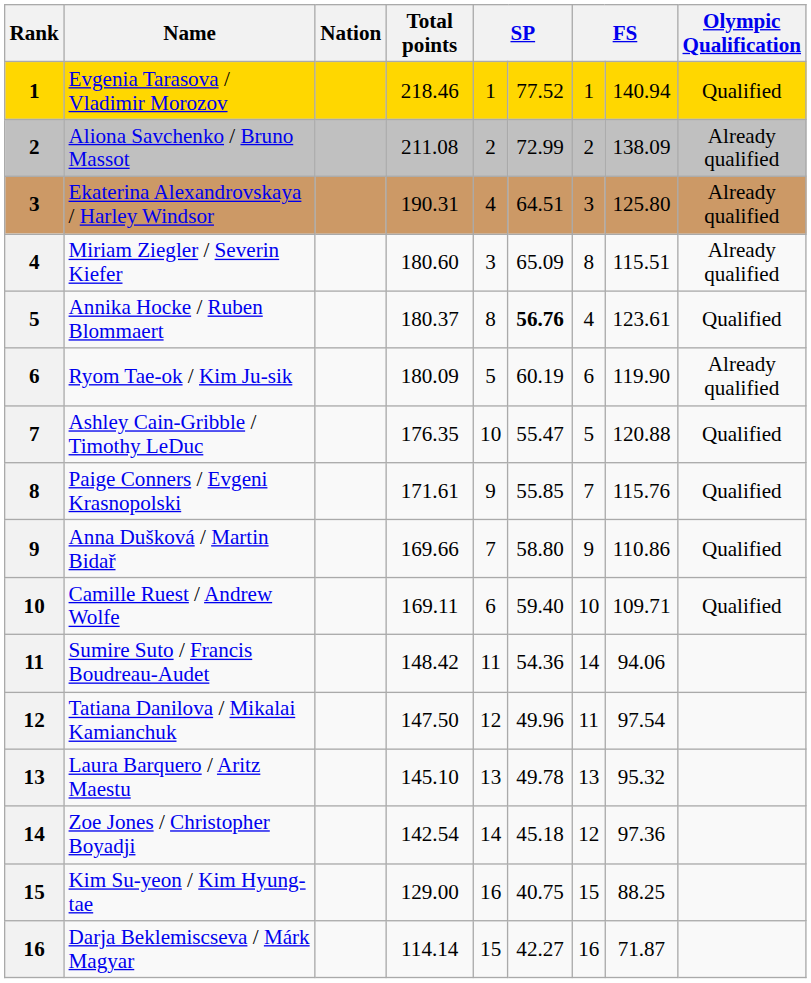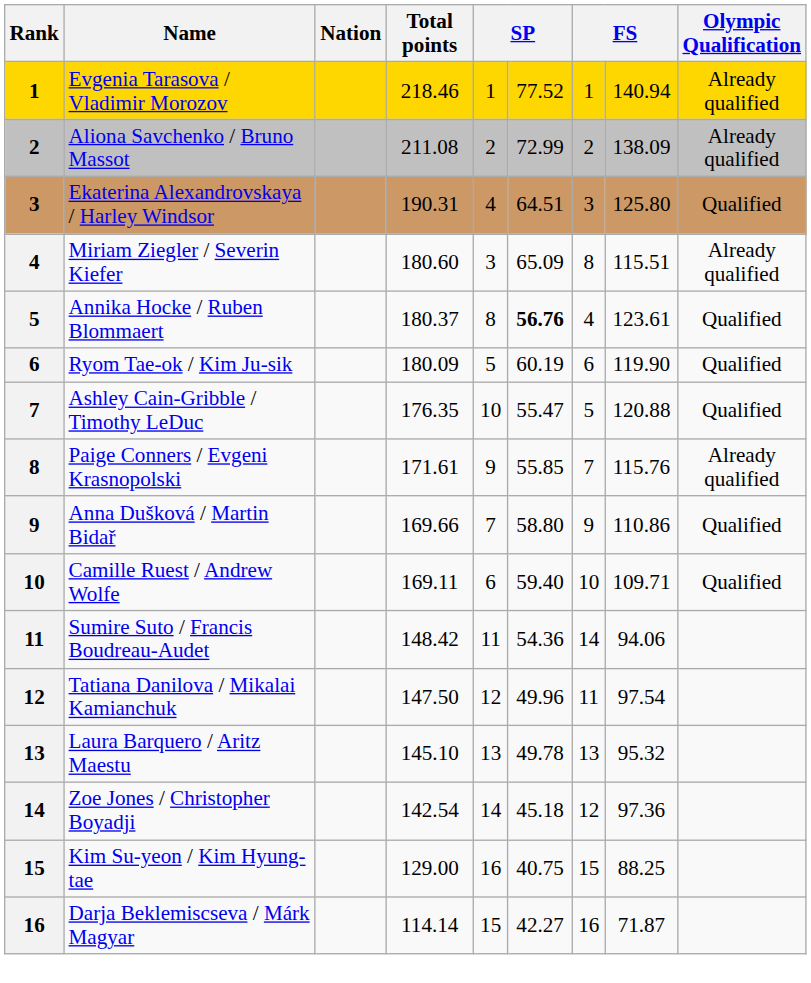 <table class="wikitable sortable">
 <tr>
 <th>Rank</th>
 <th>Name</th>
 <th>Nation</th>
 <th>Total points</th>
 <th colspan="2" width="80px"><a href='#'>SP</a></th>
 <th colspan="2" width="80px"><a href='#'>FS</a></th>
 <th width="80px"><a href='#'>Olympic Qualification</a></th>
 </tr>
 <tr bgcolor="gold">
 <td align="center"><strong>1</strong></td>
 <td><a href='#'>Evgenia Tarasova</a> / <a href='#'>Vladimir Morozov</a></td>
 <td></td>
 <td align="center">218.46</td>
 <td align="center">1</td>
 <td align="center">77.52</td>
 <td align="center">1</td>
 <td align="center">140.94</td>
-<td align="center">Qualified</td>
+<td align="center">Already qualified</td>
 </tr>
 <tr bgcolor="silver">
 <td align="center"><strong>2</strong></td>
 <td><a href='#'>Aliona Savchenko</a> / <a href='#'>Bruno Massot</a></td>
 <td></td>
 <td align="center">211.08</td>
 <td align="center">2</td>
 <td align="center">72.99</td>
 <td align="center">2</td>
 <td align="center">138.09</td>
 <td align="center">Already qualified</td>
 </tr>
 <tr bgcolor="cc9966">
 <td align="center"><strong>3</strong></td>
 <td><a href='#'>Ekaterina Alexandrovskaya</a> / <a href='#'>Harley Windsor</a></td>
 <td></td>
 <td align="center">190.31</td>
 <td align="center">4</td>
 <td align="center">64.51</td>
 <td align="center">3</td>
 <td align="center">125.80</td>
-<td align="center">Already qualified</td>
+<td align="center">Qualified</td>
 </tr>
 <tr>
 <th>4</th>
 <td><a href='#'>Miriam Ziegler</a> / <a href='#'>Severin Kiefer</a></td>
 <td></td>
 <td align="center">180.60</td>
 <td align="center">3</td>
 <td align="center">65.09</td>
 <td align="center">8</td>
 <td align="center">115.51</td>
 <td align="center">Already qualified</td>
 </tr>
 <tr>
 <th>5</th>
 <td><a href='#'>Annika Hocke</a> / <a href='#'>Ruben Blommaert</a></td>
 <td></td>
 <td align="center">180.37</td>
 <td align="center">8</td>
 <td align="center"><strong>56.76</strong></td>
 <td align="center">4</td>
 <td align="center">123.61</td>
 <td align="center">Qualified</td>
 </tr>
 <tr>
 <th>6</th>
 <td><a href='#'>Ryom Tae-ok</a> / <a href='#'>Kim Ju-sik</a></td>
 <td></td>
 <td align="center">180.09</td>
 <td align="center">5</td>
 <td align="center">60.19</td>
 <td align="center">6</td>
 <td align="center">119.90</td>
-<td align="center">Already qualified</td>
+<td align="center">Qualified</td>
 </tr>
 <tr>
 <th>7</th>
 <td><a href='#'>Ashley Cain-Gribble</a> / <a href='#'>Timothy LeDuc</a></td>
 <td></td>
 <td align="center">176.35</td>
 <td align="center">10</td>
 <td align="center">55.47</td>
 <td align="center">5</td>
 <td align="center">120.88</td>
 <td align="center">Qualified</td>
 </tr>
 <tr>
 <th>8</th>
 <td><a href='#'>Paige Conners</a> / <a href='#'>Evgeni Krasnopolski</a></td>
 <td></td>
 <td align="center">171.61</td>
 <td align="center">9</td>
 <td align="center">55.85</td>
 <td align="center">7</td>
 <td align="center">115.76</td>
-<td align="center">Qualified</td>
+<td align="center">Already qualified</td>
 </tr>
 <tr>
 <th>9</th>
 <td><a href='#'>Anna Dušková</a> / <a href='#'>Martin Bidař</a></td>
 <td></td>
 <td align="center">169.66</td>
 <td align="center">7</td>
 <td align="center">58.80</td>
 <td align="center">9</td>
 <td align="center">110.86</td>
 <td align="center">Qualified</td>
 </tr>
 <tr>
 <th>10</th>
 <td><a href='#'>Camille Ruest</a> / <a href='#'>Andrew Wolfe</a></td>
 <td></td>
 <td align="center">169.11</td>
 <td align="center">6</td>
 <td align="center">59.40</td>
 <td align="center">10</td>
 <td align="center">109.71</td>
 <td align="center">Qualified</td>
 </tr>
 <tr>
 <th>11</th>
 <td><a href='#'>Sumire Suto</a> / <a href='#'>Francis Boudreau-Audet</a></td>
 <td></td>
 <td align="center">148.42</td>
 <td align="center">11</td>
 <td align="center">54.36</td>
 <td align="center">14</td>
 <td align="center">94.06</td>
 <td></td>
 </tr>
 <tr>
 <th>12</th>
 <td><a href='#'>Tatiana Danilova</a> / <a href='#'>Mikalai Kamianchuk</a></td>
 <td></td>
 <td align="center">147.50</td>
 <td align="center">12</td>
 <td align="center">49.96</td>
 <td align="center">11</td>
 <td align="center">97.54</td>
 <td></td>
 </tr>
 <tr>
 <th>13</th>
 <td><a href='#'>Laura Barquero</a> / <a href='#'>Aritz Maestu</a></td>
 <td></td>
 <td align="center">145.10</td>
 <td align="center">13</td>
 <td align="center">49.78</td>
 <td align="center">13</td>
 <td align="center">95.32</td>
 <td></td>
 </tr>
 <tr>
 <th>14</th>
 <td><a href='#'>Zoe Jones</a> / <a href='#'>Christopher Boyadji</a></td>
 <td></td>
 <td align="center">142.54</td>
 <td align="center">14</td>
 <td align="center">45.18</td>
 <td align="center">12</td>
 <td align="center">97.36</td>
 <td></td>
 </tr>
 <tr>
 <th>15</th>
 <td><a href='#'>Kim Su-yeon</a> / <a href='#'>Kim Hyung-tae</a></td>
 <td></td>
 <td align="center">129.00</td>
 <td align="center">16</td>
 <td align="center">40.75</td>
 <td align="center">15</td>
 <td align="center">88.25</td>
 <td></td>
 </tr>
 <tr>
 <th>16</th>
 <td><a href='#'>Darja Beklemiscseva</a> / <a href='#'>Márk Magyar</a></td>
 <td></td>
 <td align="center">114.14</td>
 <td align="center">15</td>
 <td align="center">42.27</td>
 <td align="center">16</td>
 <td align="center">71.87</td>
 <td></td>
 </tr>
 </table>
